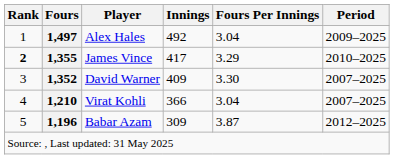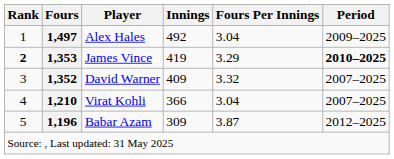 <table class="wikitable sortable">
 <tr>
 <th>Rank</th>
 <th>Fours</th>
 <th>Player</th>
 <th>Innings</th>
 <th>Fours Per Innings</th>
 <th>Period</th>
 </tr>
 <tr>
 <td align=center>1</td>
 <th>1,497</th>
 <td> <a href='#'>Alex Hales</a></td>
 <td>492</td>
 <td>3.04</td>
 <td>2009–2025</td>
 </tr>
 <tr>
 <td align=center><strong>2</strong></td>
-<th>1,355</th>
+<th>1,353</th>
 <td> <a href='#'>James Vince</a></td>
-<td>417</td>
+<td>419</td>
 <td>3.29</td>
-<td>2010–2025</td>
+<td><strong>2010–2025</strong></td>
 </tr>
 <tr>
 <td align=center>3</td>
 <th>1,352</th>
 <td> <a href='#'>David Warner</a></td>
 <td>409</td>
-<td>3.30</td>
+<td>3.32</td>
 <td>2007–2025</td>
 </tr>
 <tr>
 <td align=center>4</td>
 <th>1,210</th>
 <td> <a href='#'>Virat Kohli</a></td>
 <td>366</td>
 <td>3.04</td>
 <td>2007–2025</td>
 </tr>
 <tr>
 <td align=center>5</td>
 <th>1,196</th>
 <td> <a href='#'>Babar Azam</a></td>
 <td>309</td>
 <td>3.87</td>
 <td>2012–2025</td>
 </tr>
 <tr>
 <td colspan="6"><small>Source: , Last updated: 31 May 2025</small></td>
 </tr>
 </table>
